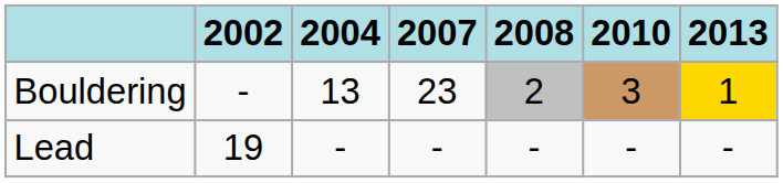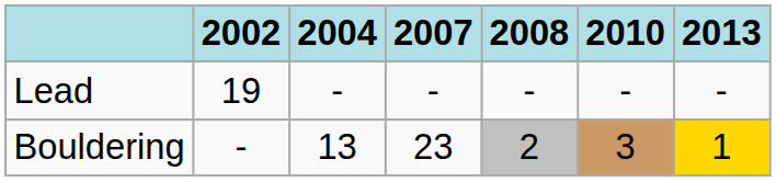 <table class="wikitable" style="text-align: center">
 <tr>
 <th style="background: #b0e0e6"></th>
 <th style="background: #b0e0e6">2002</th>
 <th style="background: #b0e0e6">2004</th>
 <th style="background: #b0e0e6">2007</th>
 <th style="background: #b0e0e6">2008</th>
 <th style="background: #b0e0e6">2010</th>
 <th style="background: #b0e0e6">2013</th>
 </tr>
 <tr>
+<td align="left">Lead</td>
+<td>19</td>
+<td>-</td>
+<td>-</td>
+<td>-</td>
+<td>-</td>
+<td>-</td>
+</tr>
+<tr>
 <td align="left">Bouldering</td>
 <td>-</td>
 <td>13</td>
 <td>23</td>
 <td style="background: silver">2</td>
 <td style="background: #cc9966;">3</td>
 <td style="background: gold">1</td>
 </tr>
-<tr>
-<td align="left">Lead</td>
-<td>19</td>
-<td>-</td>
-<td>-</td>
-<td>-</td>
-<td>-</td>
-<td>-</td>
-</tr>
 </table>
